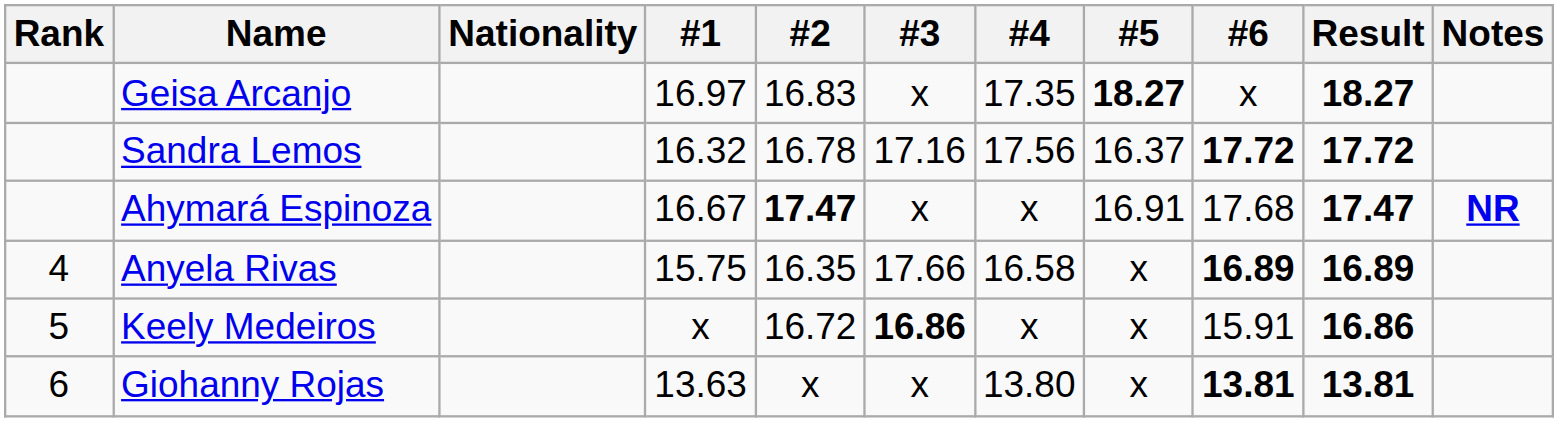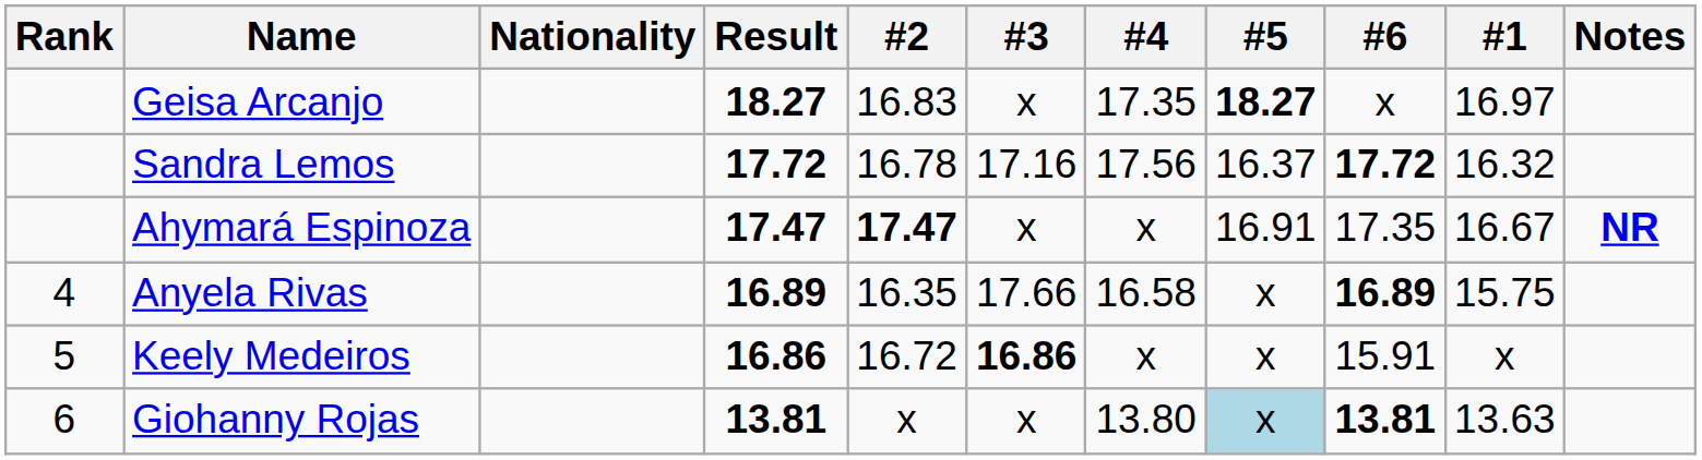 <table class="wikitable sortable" style="text-align:center">
 <tr>
 <th>Rank</th>
 <th>Name</th>
 <th>Nationality</th>
-<th>#1</th>
+<th>Result</th>
 <th>#2</th>
 <th>#3</th>
 <th>#4</th>
 <th>#5</th>
 <th>#6</th>
-<th>Result</th>
+<th>#1</th>
 <th>Notes</th>
 </tr>
 <tr>
 <td></td>
 <td align=left><a href='#'>Geisa Arcanjo</a></td>
 <td align=left></td>
-<td>16.97</td>
+<td><strong>18.27</strong></td>
 <td>16.83</td>
 <td>x</td>
 <td>17.35</td>
 <td><strong>18.27</strong></td>
 <td>x</td>
-<td><strong>18.27</strong></td>
+<td>16.97</td>
 <td></td>
 </tr>
 <tr>
 <td></td>
 <td align=left><a href='#'>Sandra Lemos</a></td>
 <td align=left></td>
-<td>16.32</td>
+<td><strong>17.72</strong></td>
 <td>16.78</td>
 <td>17.16</td>
 <td>17.56</td>
 <td>16.37</td>
 <td><strong>17.72</strong></td>
-<td><strong>17.72</strong></td>
+<td>16.32</td>
 <td></td>
 </tr>
 <tr>
 <td></td>
 <td align=left><a href='#'>Ahymará Espinoza</a></td>
 <td align=left></td>
-<td>16.67</td>
+<td><strong>17.47</strong></td>
 <td><strong>17.47</strong></td>
 <td>x</td>
 <td>x</td>
 <td>16.91</td>
-<td>17.68</td>
-<td><strong>17.47</strong></td>
+<td>17.35</td>
+<td>16.67</td>
 <td><strong><a href='#'>NR</a></strong></td>
 </tr>
 <tr>
 <td>4</td>
 <td align=left><a href='#'>Anyela Rivas</a></td>
 <td align=left></td>
-<td>15.75</td>
+<td><strong>16.89</strong></td>
 <td>16.35</td>
 <td>17.66</td>
 <td>16.58</td>
 <td>x</td>
 <td><strong>16.89</strong></td>
-<td><strong>16.89</strong></td>
+<td>15.75</td>
 <td></td>
 </tr>
 <tr>
 <td>5</td>
 <td align=left><a href='#'>Keely Medeiros</a></td>
 <td align=left></td>
-<td>x</td>
+<td><strong>16.86</strong></td>
 <td>16.72</td>
 <td><strong>16.86</strong></td>
 <td>x</td>
 <td>x</td>
 <td>15.91</td>
-<td><strong>16.86</strong></td>
+<td>x</td>
 <td></td>
 </tr>
 <tr>
 <td>6</td>
 <td align=left><a href='#'>Giohanny Rojas</a></td>
 <td align=left></td>
-<td>13.63</td>
+<td><strong>13.81</strong></td>
 <td>x</td>
 <td>x</td>
 <td>13.80</td>
-<td>x</td>
+<td style="background: lightblue;">x</td>
 <td><strong>13.81</strong></td>
-<td><strong>13.81</strong></td>
+<td>13.63</td>
 <td></td>
 </tr>
 </table>
